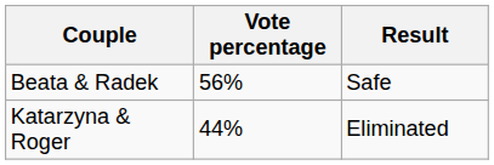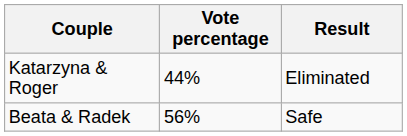 <table class="wikitable">
 <tr>
 <th style="width:130px;">Couple</th>
 <th style="width:100px;">Vote percentage</th>
 <th style="width:100px;">Result</th>
 </tr>
 <tr>
+<td>Katarzyna & Roger</td>
+<td>44%</td>
+<td>Eliminated</td>
+</tr>
+<tr>
 <td>Beata & Radek</td>
 <td>56%</td>
 <td>Safe</td>
 </tr>
-<tr>
-<td>Katarzyna & Roger</td>
-<td>44%</td>
-<td>Eliminated</td>
-</tr>
 </table>
